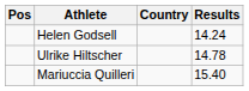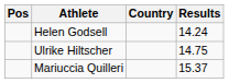 <table class="wikitable">
 <tr>
 <th>Pos</th>
 <th>Athlete</th>
 <th>Country</th>
 <th>Results</th>
 </tr>
 <tr>
 <td align="center"></td>
 <td>Helen Godsell</td>
 <td></td>
 <td>14.24</td>
 </tr>
 <tr>
 <td align="center"></td>
 <td>Ulrike Hiltscher</td>
 <td></td>
-<td>14.78</td>
+<td>14.75</td>
 </tr>
 <tr>
 <td align="center"></td>
 <td>Mariuccia Quilleri</td>
 <td></td>
-<td>15.40</td>
+<td>15.37</td>
 </tr>
 </table>
